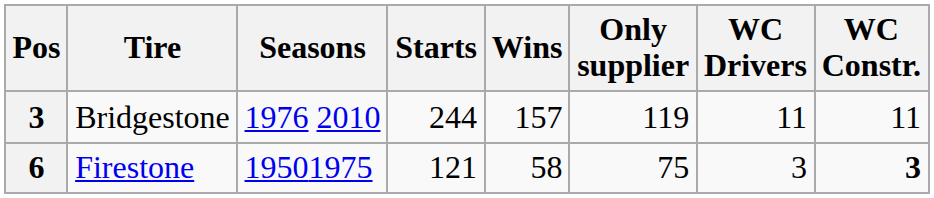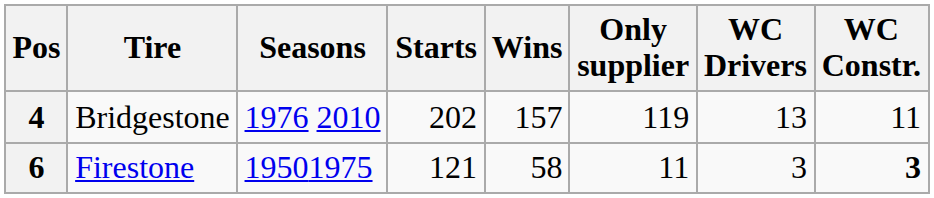 <table class="wikitable">
 <tr>
 <th>Pos</th>
 <th>Tire</th>
 <th>Seasons</th>
 <th>Starts</th>
 <th>Wins</th>
 <th>Only<br>supplier</th>
 <th>WC<br> Drivers</th>
 <th>WC<br> Constr.</th>
 </tr>
 <tr>
-<th>3</th>
+<th>4</th>
 <td> Bridgestone</td>
 <td><a href='#'>1976</a>  <a href='#'>2010</a></td>
-<td align="right">244</td>
+<td align="right">202</td>
 <td align="right">157</td>
 <td align="right">119</td>
-<td align="right">11</td>
+<td align="right">13</td>
 <td align="right">11</td>
 </tr>
 <tr>
 <th>6</th>
 <td> <a href='#'>Firestone</a></td>
 <td><a href='#'>1950</a><a href='#'>1975</a></td>
 <td align="right">121</td>
 <td align="right">58</td>
-<td align="right">75</td>
+<td align="right">11</td>
 <td align="right">3</td>
 <td align="right"><strong>3</strong></td>
 </tr>
 </table>
